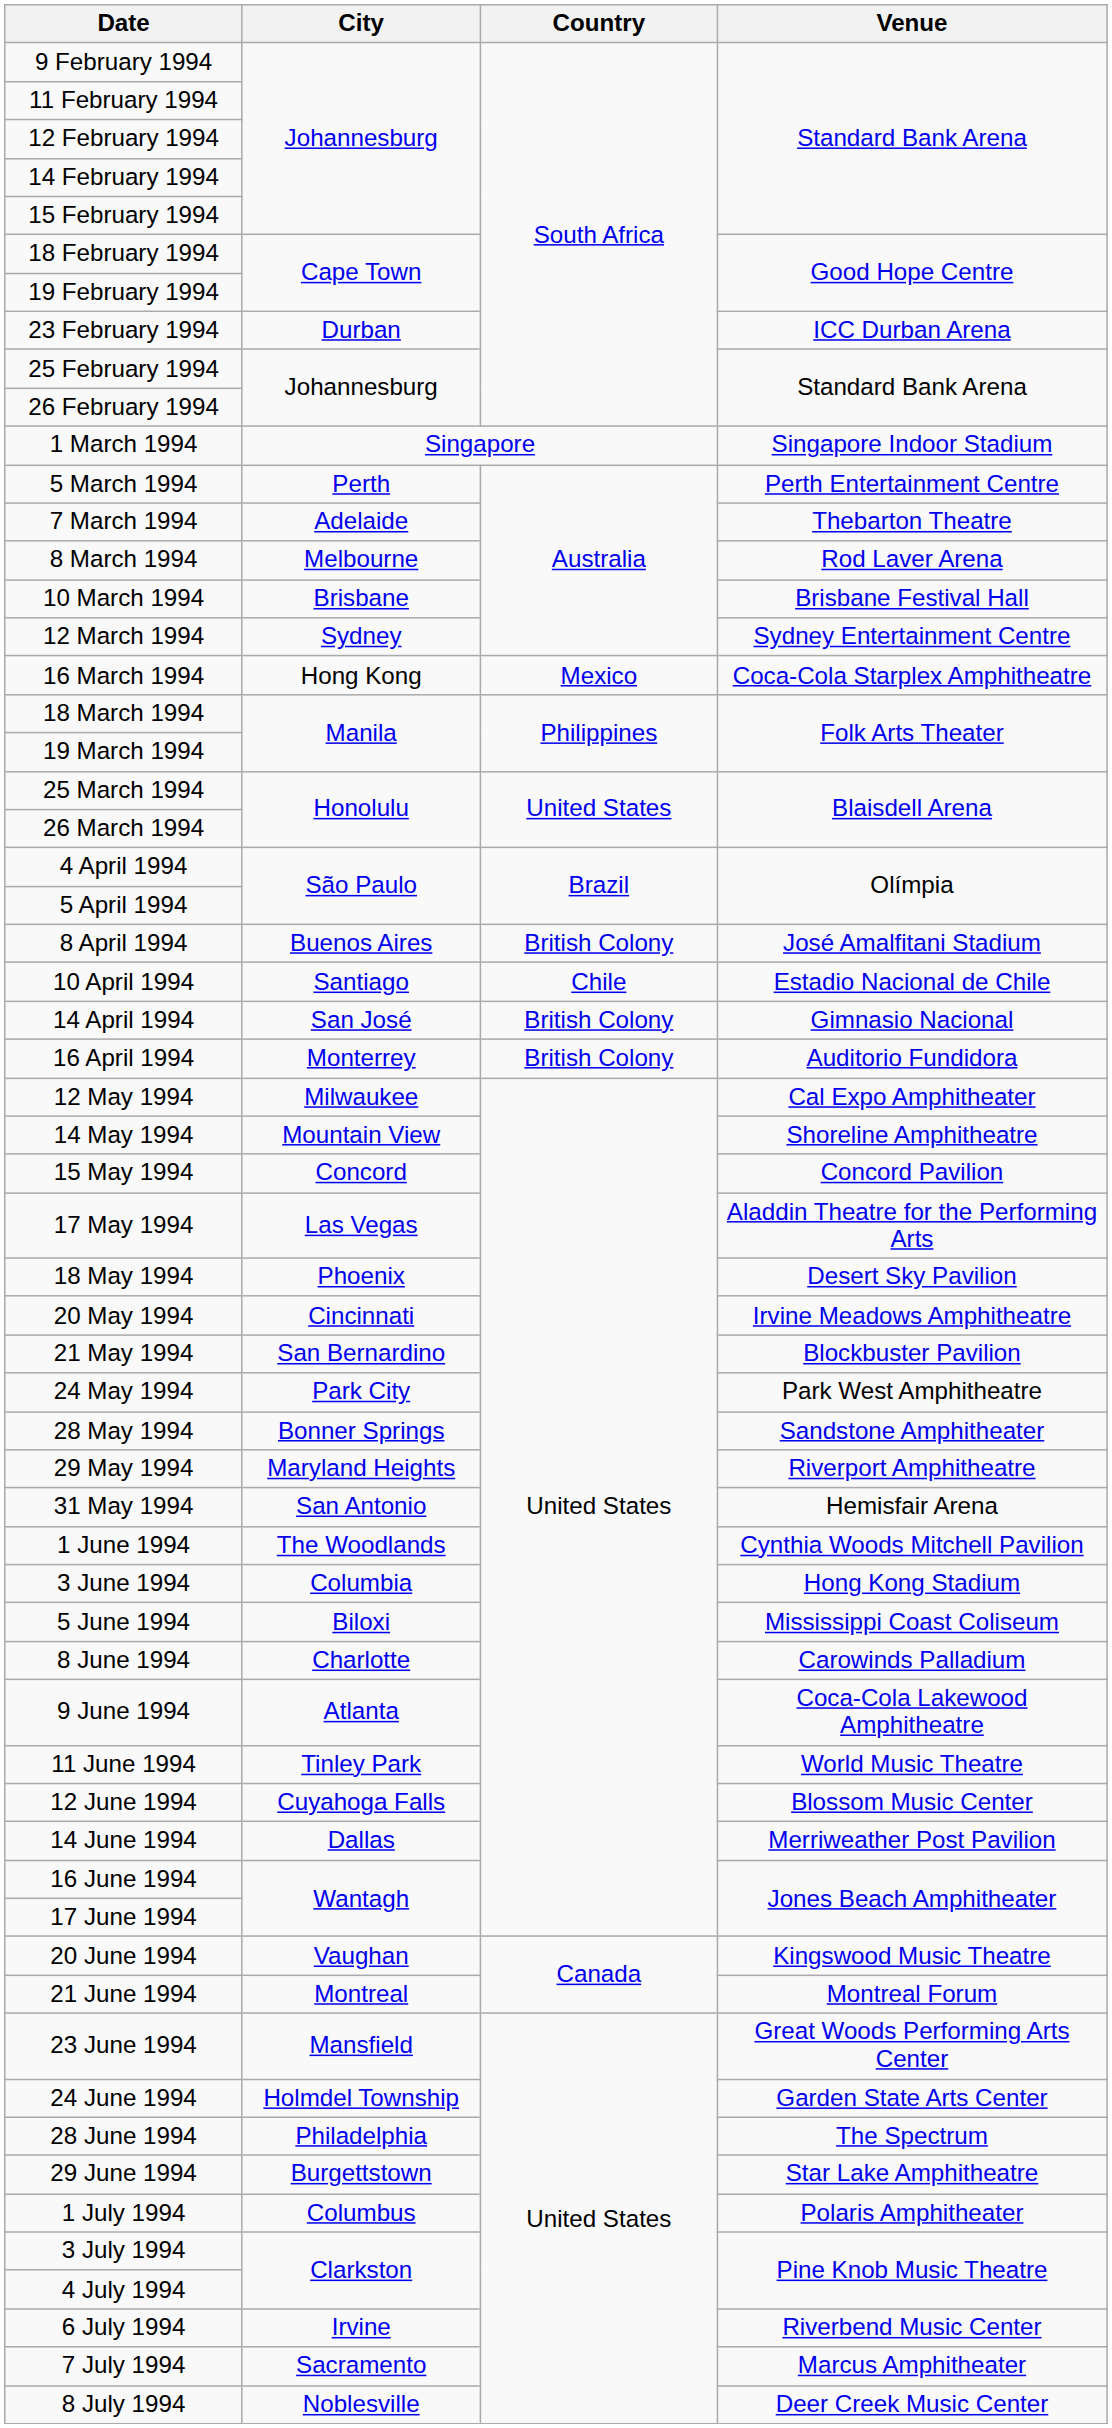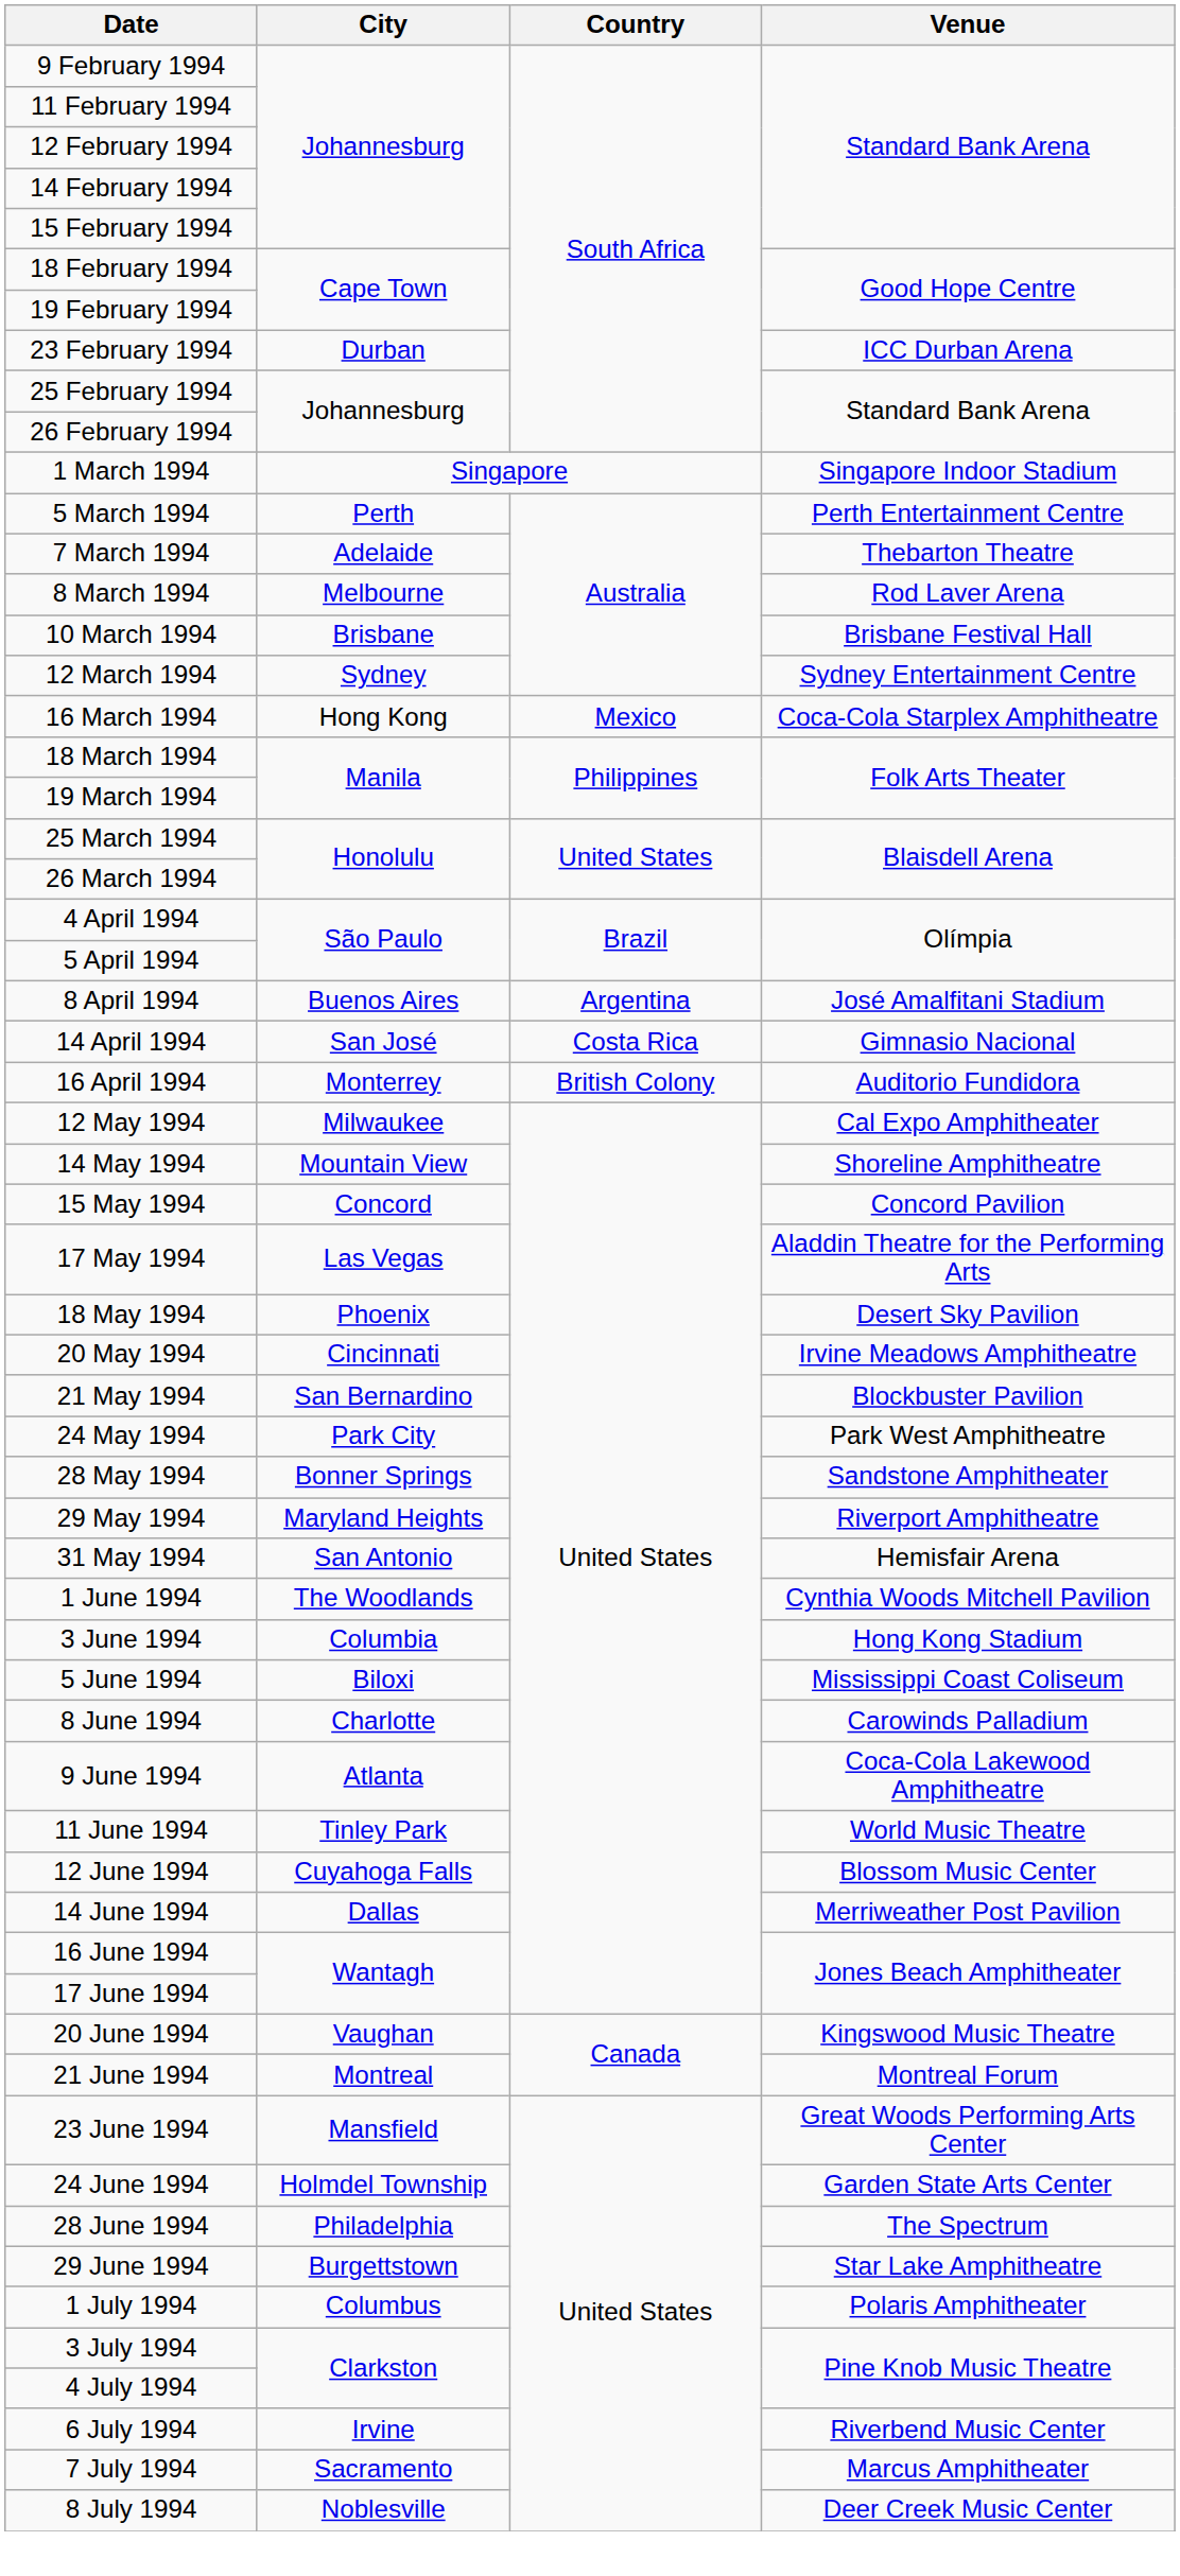 <table class="wikitable" style="text-align:center">
 <tr>
 <th style="width:150px;">Date</th>
 <th style="width:150px;">City</th>
 <th style="width:150px;">Country</th>
 <th style="width:250px;">Venue</th>
 </tr>
 <tr>
 <td>9 February 1994</td>
 <td rowspan="5"><a href='#'>Johannesburg</a></td>
 <td rowspan="10"><a href='#'>South Africa</a></td>
 <td rowspan="5"><a href='#'>Standard Bank Arena</a></td>
 </tr>
 <tr>
 <td>11 February 1994</td>
 </tr>
 <tr>
 <td>12 February 1994</td>
 </tr>
 <tr>
 <td>14 February 1994</td>
 </tr>
 <tr>
 <td>15 February 1994</td>
 </tr>
 <tr>
 <td>18 February 1994</td>
 <td rowspan="2"><a href='#'>Cape Town</a></td>
 <td rowspan="2"><a href='#'>Good Hope Centre</a></td>
 </tr>
 <tr>
 <td>19 February 1994</td>
 </tr>
 <tr>
 <td>23 February 1994</td>
 <td><a href='#'>Durban</a></td>
 <td><a href='#'>ICC Durban Arena</a></td>
 </tr>
 <tr>
 <td>25 February 1994</td>
 <td rowspan="2">Johannesburg</td>
 <td rowspan="2">Standard Bank Arena</td>
 </tr>
 <tr>
 <td>26 February 1994</td>
 </tr>
 <tr>
 <td>1 March 1994</td>
 <td colspan="2"><a href='#'>Singapore</a></td>
 <td><a href='#'>Singapore Indoor Stadium</a></td>
 </tr>
 <tr>
 <td>5 March 1994</td>
 <td><a href='#'>Perth</a></td>
 <td rowspan="5"><a href='#'>Australia</a></td>
 <td><a href='#'>Perth Entertainment Centre</a></td>
 </tr>
 <tr>
 <td>7 March 1994</td>
 <td><a href='#'>Adelaide</a></td>
 <td><a href='#'>Thebarton Theatre</a></td>
 </tr>
 <tr>
 <td>8 March 1994</td>
 <td><a href='#'>Melbourne</a></td>
 <td><a href='#'>Rod Laver Arena</a></td>
 </tr>
 <tr>
 <td>10 March 1994</td>
 <td><a href='#'>Brisbane</a></td>
 <td><a href='#'>Brisbane Festival Hall</a></td>
 </tr>
 <tr>
 <td>12 March 1994</td>
 <td><a href='#'>Sydney</a></td>
 <td><a href='#'>Sydney Entertainment Centre</a></td>
 </tr>
 <tr>
 <td>16 March 1994</td>
 <td>Hong Kong</td>
 <td><a href='#'>Mexico</a></td>
 <td><a href='#'>Coca-Cola Starplex Amphitheatre</a></td>
 </tr>
 <tr>
 <td>18 March 1994</td>
 <td rowspan="2"><a href='#'>Manila</a></td>
 <td rowspan="2"><a href='#'>Philippines</a></td>
 <td rowspan="2"><a href='#'>Folk Arts Theater</a></td>
 </tr>
 <tr>
 <td>19 March 1994</td>
 </tr>
 <tr>
 <td>25 March 1994</td>
 <td rowspan="2"><a href='#'>Honolulu</a></td>
 <td rowspan="2"><a href='#'>United States</a></td>
 <td rowspan="2"><a href='#'>Blaisdell Arena</a></td>
 </tr>
 <tr>
 <td>26 March 1994</td>
 </tr>
 <tr>
 <td>4 April 1994</td>
 <td rowspan="2"><a href='#'>São Paulo</a></td>
 <td rowspan="2"><a href='#'>Brazil</a></td>
 <td rowspan="2">Olímpia</td>
 </tr>
 <tr>
 <td>5 April 1994</td>
 </tr>
 <tr>
 <td>8 April 1994</td>
 <td><a href='#'>Buenos Aires</a></td>
-<td><a href='#'>British Colony</a></td>
+<td><a href='#'>Argentina</a></td>
 <td><a href='#'>José Amalfitani Stadium</a></td>
-</tr>
-<tr>
-<td>10 April 1994</td>
-<td><a href='#'>Santiago</a></td>
-<td><a href='#'>Chile</a></td>
-<td><a href='#'>Estadio Nacional de Chile</a></td>
 </tr>
 <tr>
 <td>14 April 1994</td>
 <td><a href='#'>San José</a></td>
-<td><a href='#'>British Colony</a></td>
+<td><a href='#'>Costa Rica</a></td>
 <td><a href='#'>Gimnasio Nacional</a></td>
 </tr>
 <tr>
 <td>16 April 1994</td>
 <td><a href='#'>Monterrey</a></td>
 <td><a href='#'>British Colony</a></td>
 <td><a href='#'>Auditorio Fundidora</a></td>
 </tr>
 <tr>
 <td>12 May 1994</td>
 <td><a href='#'>Milwaukee</a></td>
 <td rowspan="21">United States</td>
 <td><a href='#'>Cal Expo Amphitheater</a></td>
 </tr>
 <tr>
 <td>14 May 1994</td>
 <td><a href='#'>Mountain View</a></td>
 <td><a href='#'>Shoreline Amphitheatre</a></td>
 </tr>
 <tr>
 <td>15 May 1994</td>
 <td><a href='#'>Concord</a></td>
 <td><a href='#'>Concord Pavilion</a></td>
 </tr>
 <tr>
 <td>17 May 1994</td>
 <td><a href='#'>Las Vegas</a></td>
 <td><a href='#'>Aladdin Theatre for the Performing Arts</a></td>
 </tr>
 <tr>
 <td>18 May 1994</td>
 <td><a href='#'>Phoenix</a></td>
 <td><a href='#'>Desert Sky Pavilion</a></td>
 </tr>
 <tr>
 <td>20 May 1994</td>
 <td><a href='#'>Cincinnati</a></td>
 <td><a href='#'>Irvine Meadows Amphitheatre</a></td>
 </tr>
 <tr>
 <td>21 May 1994</td>
 <td><a href='#'>San Bernardino</a></td>
 <td><a href='#'>Blockbuster Pavilion</a></td>
 </tr>
 <tr>
 <td>24 May 1994</td>
 <td><a href='#'>Park City</a></td>
 <td>Park West Amphitheatre</td>
 </tr>
 <tr>
 <td>28 May 1994</td>
 <td><a href='#'>Bonner Springs</a></td>
 <td><a href='#'>Sandstone Amphitheater</a></td>
 </tr>
 <tr>
 <td>29 May 1994</td>
 <td><a href='#'>Maryland Heights</a></td>
 <td><a href='#'>Riverport Amphitheatre</a></td>
 </tr>
 <tr>
 <td>31 May 1994</td>
 <td><a href='#'>San Antonio</a></td>
 <td>Hemisfair Arena</td>
 </tr>
 <tr>
 <td>1 June 1994</td>
 <td><a href='#'>The Woodlands</a></td>
 <td><a href='#'>Cynthia Woods Mitchell Pavilion</a></td>
 </tr>
 <tr>
 <td>3 June 1994</td>
 <td><a href='#'>Columbia</a></td>
 <td><a href='#'>Hong Kong Stadium</a></td>
 </tr>
 <tr>
 <td>5 June 1994</td>
 <td><a href='#'>Biloxi</a></td>
 <td><a href='#'>Mississippi Coast Coliseum</a></td>
 </tr>
 <tr>
 <td>8 June 1994</td>
 <td><a href='#'>Charlotte</a></td>
 <td><a href='#'>Carowinds Palladium</a></td>
 </tr>
 <tr>
 <td>9 June 1994</td>
 <td><a href='#'>Atlanta</a></td>
 <td><a href='#'>Coca-Cola Lakewood Amphitheatre</a></td>
 </tr>
 <tr>
 <td>11 June 1994</td>
 <td><a href='#'>Tinley Park</a></td>
 <td><a href='#'>World Music Theatre</a></td>
 </tr>
 <tr>
 <td>12 June 1994</td>
 <td><a href='#'>Cuyahoga Falls</a></td>
 <td><a href='#'>Blossom Music Center</a></td>
 </tr>
 <tr>
 <td>14 June 1994</td>
 <td><a href='#'>Dallas</a></td>
 <td><a href='#'>Merriweather Post Pavilion</a></td>
 </tr>
 <tr>
 <td>16 June 1994</td>
 <td rowspan="2"><a href='#'>Wantagh</a></td>
 <td rowspan="2"><a href='#'>Jones Beach Amphitheater</a></td>
 </tr>
 <tr>
 <td>17 June 1994</td>
 </tr>
 <tr>
 <td>20 June 1994</td>
 <td><a href='#'>Vaughan</a></td>
 <td rowspan="2"><a href='#'>Canada</a></td>
 <td><a href='#'>Kingswood Music Theatre</a></td>
 </tr>
 <tr>
 <td>21 June 1994</td>
 <td><a href='#'>Montreal</a></td>
 <td><a href='#'>Montreal Forum</a></td>
 </tr>
 <tr>
 <td>23 June 1994</td>
 <td><a href='#'>Mansfield</a></td>
 <td rowspan="10">United States</td>
 <td><a href='#'>Great Woods Performing Arts Center</a></td>
 </tr>
 <tr>
 <td>24 June 1994</td>
 <td><a href='#'>Holmdel Township</a></td>
 <td><a href='#'>Garden State Arts Center</a></td>
 </tr>
 <tr>
 <td>28 June 1994</td>
 <td><a href='#'>Philadelphia</a></td>
 <td><a href='#'>The Spectrum</a></td>
 </tr>
 <tr>
 <td>29 June 1994</td>
 <td><a href='#'>Burgettstown</a></td>
 <td><a href='#'>Star Lake Amphitheatre</a></td>
 </tr>
 <tr>
 <td>1 July 1994</td>
 <td><a href='#'>Columbus</a></td>
 <td><a href='#'>Polaris Amphitheater</a></td>
 </tr>
 <tr>
 <td>3 July 1994</td>
 <td rowspan="2"><a href='#'>Clarkston</a></td>
 <td rowspan="2"><a href='#'>Pine Knob Music Theatre</a></td>
 </tr>
 <tr>
 <td>4 July 1994</td>
 </tr>
 <tr>
 <td>6 July 1994</td>
 <td><a href='#'>Irvine</a></td>
 <td><a href='#'>Riverbend Music Center</a></td>
 </tr>
 <tr>
 <td>7 July 1994</td>
 <td><a href='#'>Sacramento</a></td>
 <td><a href='#'>Marcus Amphitheater</a></td>
 </tr>
 <tr>
 <td>8 July 1994</td>
 <td><a href='#'>Noblesville</a></td>
 <td><a href='#'>Deer Creek Music Center</a></td>
 </tr>
 </table>
